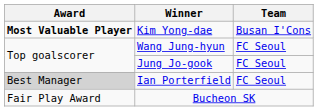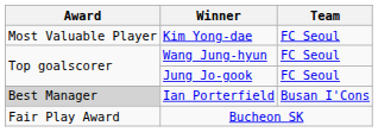 <table class="wikitable">
 <tr>
 <th>Award</th>
 <th>Winner</th>
 <th>Team</th>
 </tr>
 <tr>
-<td><strong>Most Valuable Player</strong></td>
+<td>Most Valuable Player</td>
 <td> <a href='#'>Kim Yong-dae</a></td>
-<td><a href='#'>Busan I'Cons</a></td>
+<td><a href='#'>FC Seoul</a></td>
 </tr>
 <tr>
 <td rowspan="2">Top goalscorer</td>
 <td> <a href='#'>Wang Jung-hyun</a></td>
 <td><a href='#'>FC Seoul</a></td>
 </tr>
 <tr>
 <td> <a href='#'>Jung Jo-gook</a></td>
 <td><a href='#'>FC Seoul</a></td>
 </tr>
 <tr>
 <td style="background: lightgrey;">Best Manager</td>
 <td> <a href='#'>Ian Porterfield</a></td>
-<td><a href='#'>FC Seoul</a></td>
+<td><a href='#'>Busan I'Cons</a></td>
 </tr>
 <tr>
 <td>Fair Play Award</td>
 <td colspan="2" align="center"><a href='#'>Bucheon SK</a></td>
 </tr>
 </table>
